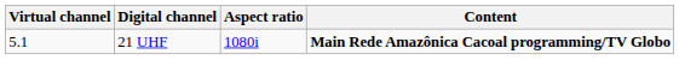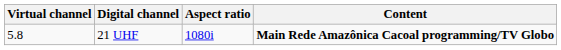 <table class = "wikitable">
 <tr>
 <th>Virtual channel</th>
 <th>Digital channel</th>
 <th>Aspect ratio</th>
 <th>Content</th>
 </tr>
 <tr>
-<td>5.1</td>
+<td>5.8</td>
 <td>21 <a href='#'>UHF</a></td>
 <td><a href='#'>1080i</a></td>
 <td><strong>Main Rede Amazônica Cacoal programming/TV Globo</strong></td>
 </tr>
 </table>
